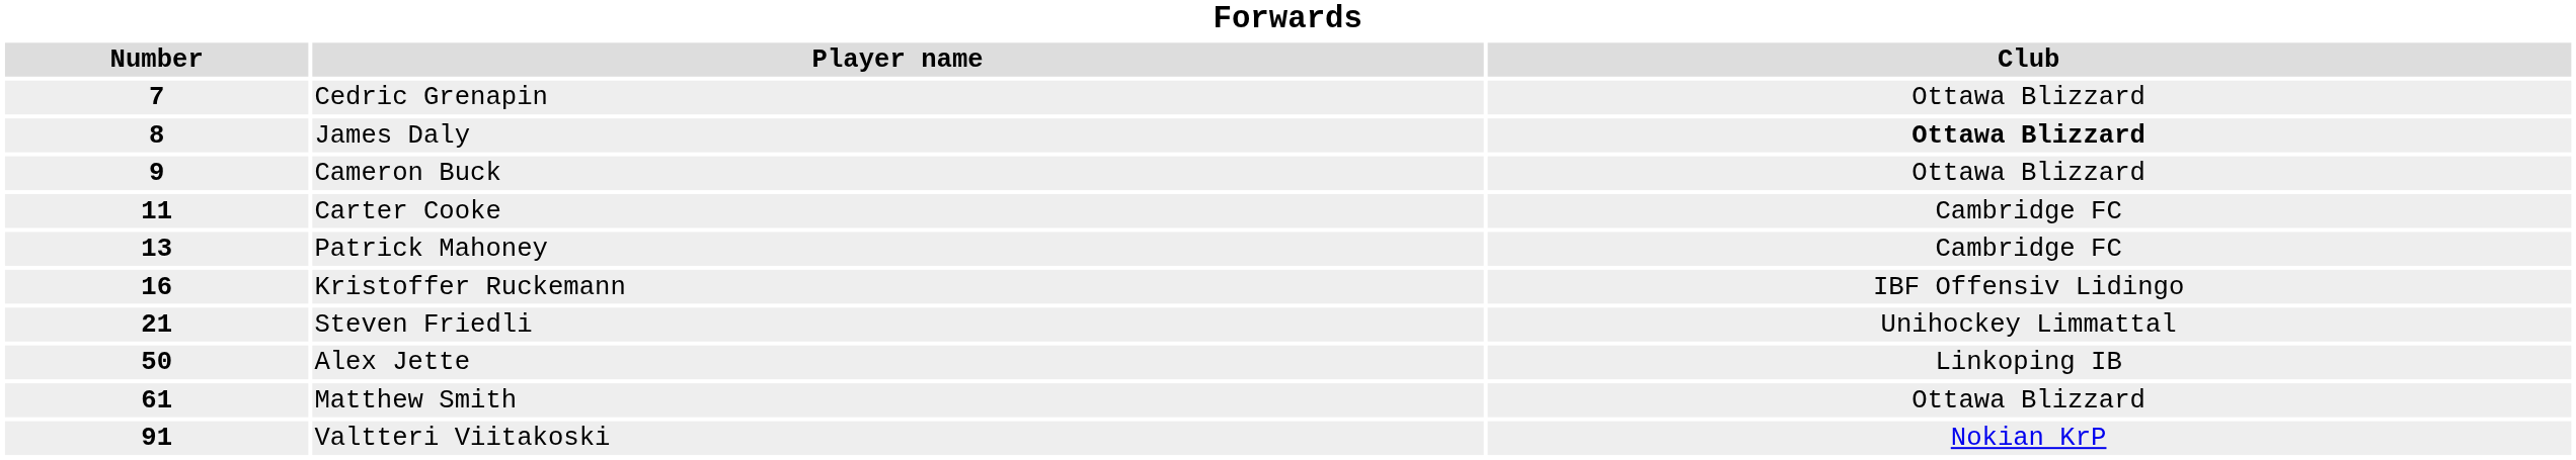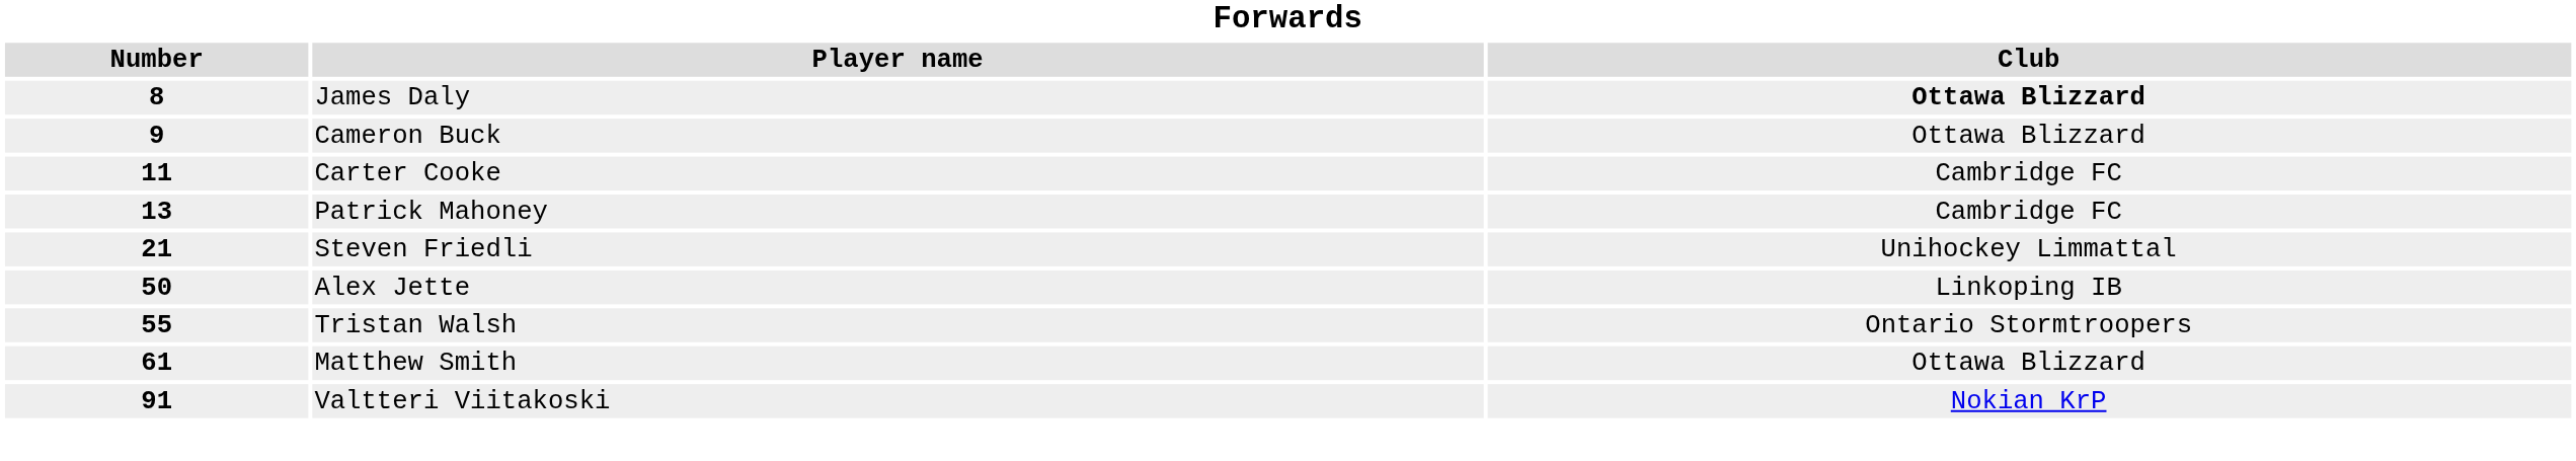 <table width=65%>
 <tr>
 <th colspan="3"><big>Forwards</big></th>
 </tr>
 <tr bgcolor="#dddddd">
 <th width=7%>Number</th>
 <th width=27%>Player name</th>
 <th width=25%>Club</th>
-</tr>
-<tr bgcolor="#eeeeee">
-<td align=center><strong>7</strong></td>
-<td>Cedric Grenapin</td>
-<td align=center> Ottawa Blizzard</td>
 </tr>
 <tr bgcolor="#eeeeee">
 <td align=center><strong>8</strong></td>
 <td>James Daly</td>
 <td align=center><strong> Ottawa Blizzard</strong></td>
 </tr>
 <tr bgcolor="#eeeeee">
 <td align=center><strong>9</strong></td>
 <td>Cameron Buck</td>
 <td align=center> Ottawa Blizzard</td>
 </tr>
 <tr bgcolor="#eeeeee">
 <td align=center><strong>11</strong></td>
 <td>Carter Cooke</td>
 <td align=center> Cambridge FC</td>
 </tr>
 <tr bgcolor="#eeeeee">
 <td align=center><strong>13</strong></td>
 <td>Patrick Mahoney</td>
 <td align=center> Cambridge FC</td>
 </tr>
 <tr bgcolor="#eeeeee">
-<td align=center><strong>16</strong></td>
-<td>Kristoffer Ruckemann</td>
-<td align=center> IBF Offensiv Lidingo</td>
-</tr>
-<tr bgcolor="#eeeeee">
 <td align=center><strong>21</strong></td>
 <td>Steven Friedli</td>
 <td align=center> Unihockey Limmattal</td>
 </tr>
 <tr bgcolor="#eeeeee">
 <td align=center><strong>50</strong></td>
 <td>Alex Jette</td>
 <td align=center> Linkoping IB</td>
+</tr>
+<tr bgcolor="#eeeeee">
+<td align=center><strong>55</strong></td>
+<td>Tristan Walsh</td>
+<td align=center> Ontario Stormtroopers</td>
 </tr>
 <tr bgcolor="#eeeeee">
 <td align=center><strong>61</strong></td>
 <td>Matthew Smith</td>
 <td align=center> Ottawa Blizzard</td>
 </tr>
 <tr bgcolor="#eeeeee">
 <td align="center"><strong>91</strong></td>
 <td>Valtteri Viitakoski</td>
 <td align="center"> <a href='#'>Nokian KrP</a></td>
 </tr>
 </table>
